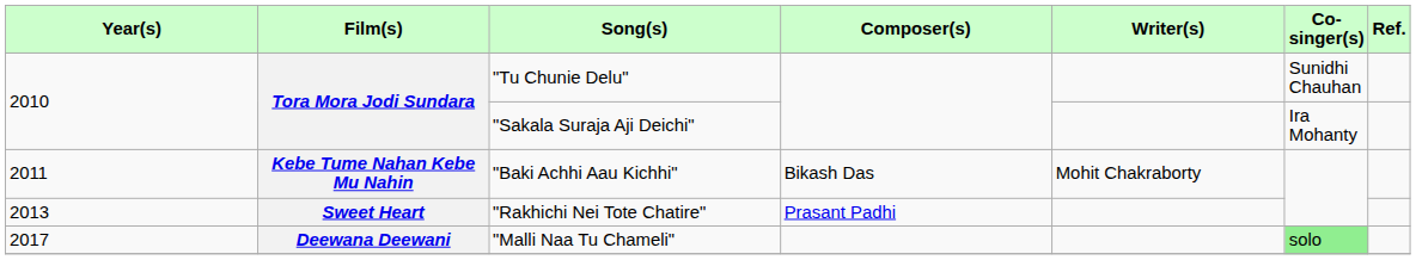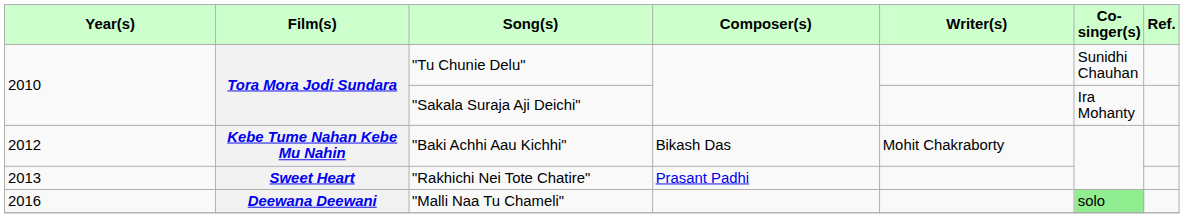 <table class="wikitable plainrowheaders" style="width:100%;" textcolor:#000;">
 <tr style="background:#cfc; text-align:center;">
 <td scope="col" style="width:20%;"><strong>Year(s)</strong></td>
 <td scope="col" style="width:18%;"><strong>Film(s)</strong></td>
 <td scope="col" style="width:23%;"><strong>Song(s)</strong></td>
 <td scope="col" style="width:21%;"><strong>Composer(s)</strong></td>
 <td scope="col" style="width:21%;"><strong>Writer(s)</strong></td>
 <td scope="col" style="width:21%;"><strong>Co-singer(s)</strong></td>
 <td scope="col" style="width:1%;"><strong>Ref.</strong></td>
 </tr>
 <tr>
 <td rowspan="2">2010</td>
 <th rowspan=2><em><a href='#'>Tora Mora Jodi Sundara</a></em></th>
 <td>"Tu Chunie Delu"</td>
 <td rowspan=2></td>
 <td></td>
 <td rowspan=1>Sunidhi Chauhan</td>
 <td></td>
 </tr>
 <tr>
 <td>"Sakala Suraja Aji Deichi"</td>
 <td></td>
 <td>Ira Mohanty</td>
 <td></td>
 </tr>
 <tr>
-<td>2011</td>
+<td>2012</td>
 <th><em><a href='#'>Kebe Tume Nahan Kebe Mu Nahin</a></em></th>
 <td>"Baki Achhi Aau Kichhi"</td>
 <td>Bikash Das</td>
 <td>Mohit Chakraborty</td>
 <td rowspan="2"></td>
 <td></td>
 </tr>
 <tr>
 <td>2013</td>
 <th><em><a href='#'>Sweet Heart</a></em></th>
 <td>"Rakhichi Nei Tote Chatire"</td>
 <td><a href='#'>Prasant Padhi</a></td>
 <td></td>
 <td></td>
 </tr>
 <tr>
-<td>2017</td>
+<td>2016</td>
 <th><em><a href='#'>Deewana Deewani</a></em></th>
 <td>"Malli Naa Tu Chameli"</td>
 <td></td>
 <td></td>
 <td style="background: lightgreen;">solo</td>
 <td></td>
 </tr>
 <tr>
 </tr>
 </table>
